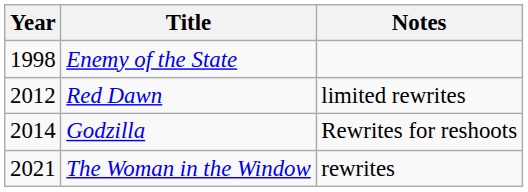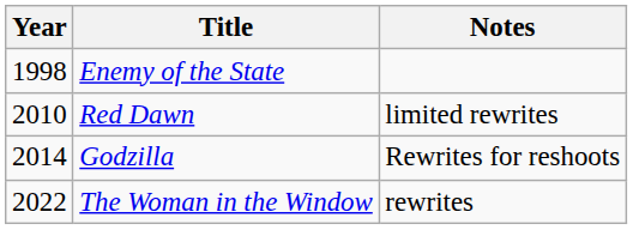 <table class="wikitable">
 <tr>
 <th>Year</th>
 <th>Title</th>
 <th>Notes</th>
 </tr>
 <tr>
 <td>1998</td>
 <td><em><a href='#'>Enemy of the State</a></em></td>
 <td></td>
 </tr>
 <tr>
-<td>2012</td>
+<td>2010</td>
 <td><em><a href='#'>Red Dawn</a></em></td>
 <td>limited rewrites</td>
 </tr>
 <tr>
 <td>2014</td>
 <td><em><a href='#'>Godzilla</a></em></td>
 <td>Rewrites for reshoots</td>
 </tr>
 <tr>
-<td>2021</td>
+<td>2022</td>
 <td><a href='#'><em>The Woman in the Window</em></a></td>
 <td>rewrites</td>
 </tr>
 </table>
